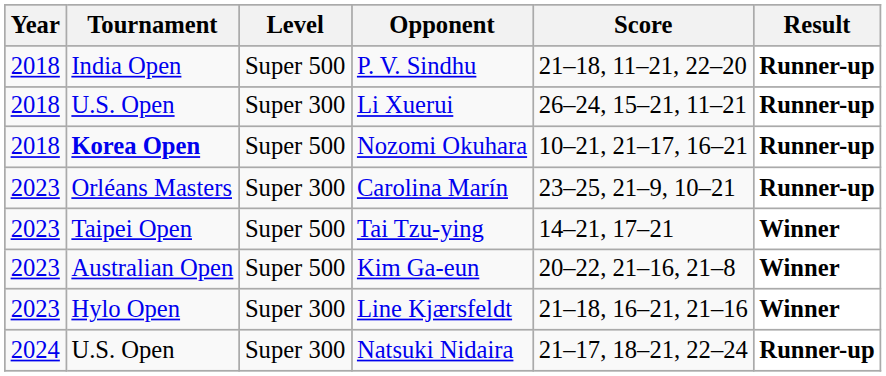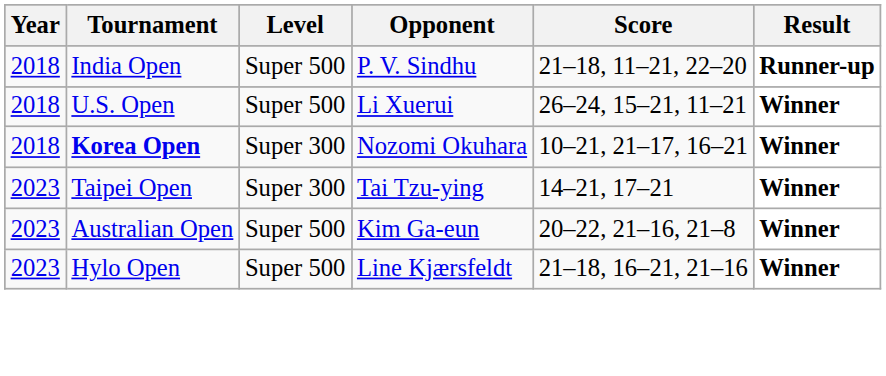 <table class="sortable wikitable" style="font-size: 90%;">
 <tr>
 <th>Year</th>
 <th>Tournament</th>
 <th>Level</th>
 <th>Opponent</th>
 <th>Score</th>
 <th>Result</th>
 </tr>
 <tr>
 <td align="center"><a href='#'>2018</a></td>
 <td align="left"><a href='#'>India Open</a></td>
 <td align="left">Super 500</td>
 <td align="left"> <a href='#'>P. V. Sindhu</a></td>
 <td align="left">21–18, 11–21, 22–20</td>
 <td style="text-align:left; background:white"> <strong>Runner-up</strong></td>
 </tr>
 <tr>
 <td align="center"><a href='#'>2018</a></td>
 <td align="left"><a href='#'>U.S. Open</a></td>
-<td align="left">Super 300</td>
+<td align="left">Super 500</td>
 <td align="left"> <a href='#'>Li Xuerui</a></td>
 <td align="left">26–24, 15–21, 11–21</td>
-<td style="text-align:left; background:white"> <strong>Runner-up</strong></td>
+<td style="text-align:left; background:white"> <strong>Winner</strong></td>
 </tr>
 <tr>
 <td align="center"><a href='#'>2018</a></td>
 <td align="left"><strong><a href='#'>Korea Open</a></strong></td>
-<td align="left">Super 500</td>
+<td align="left">Super 300</td>
 <td align="left"> <a href='#'>Nozomi Okuhara</a></td>
 <td align="left">10–21, 21–17, 16–21</td>
-<td style="text-align:left; background:white"> <strong>Runner-up</strong></td>
-</tr>
-<tr>
-<td align="center"><a href='#'>2023</a></td>
-<td align="left"><a href='#'>Orléans Masters</a></td>
-<td align="left">Super 300</td>
-<td align="left"> <a href='#'>Carolina Marín</a></td>
-<td align="left">23–25, 21–9, 10–21</td>
-<td style="text-align:left; background:white"> <strong>Runner-up</strong></td>
+<td style="text-align:left; background:white"> <strong>Winner</strong></td>
 </tr>
 <tr>
 <td align="center"><a href='#'>2023</a></td>
 <td align="left"><a href='#'>Taipei Open</a></td>
-<td align="left">Super 500</td>
+<td align="left">Super 300</td>
 <td align="left"> <a href='#'>Tai Tzu-ying</a></td>
 <td align="left">14–21, 17–21</td>
 <td style="text-align:left; background:white"> <strong>Winner</strong></td>
 </tr>
 <tr>
 <td align="center"><a href='#'>2023</a></td>
 <td align="left"><a href='#'>Australian Open</a></td>
 <td align="left">Super 500</td>
 <td align="left"> <a href='#'>Kim Ga-eun</a></td>
 <td align="left">20–22, 21–16, 21–8</td>
 <td style="text-align:left; background:white"> <strong>Winner</strong></td>
 </tr>
 <tr>
 <td align="center"><a href='#'>2023</a></td>
 <td align="left"><a href='#'>Hylo Open</a></td>
-<td align="left">Super 300</td>
+<td align="left">Super 500</td>
 <td align="left"> <a href='#'>Line Kjærsfeldt</a></td>
 <td align="left">21–18, 16–21, 21–16</td>
 <td style="text-align:left; background:white"> <strong>Winner</strong></td>
 </tr>
-<tr>
-<td align="center"><a href='#'>2024</a></td>
-<td align="left">U.S. Open</td>
-<td align="left">Super 300</td>
-<td align="left"> <a href='#'>Natsuki Nidaira</a></td>
-<td align="left">21–17, 18–21, 22–24</td>
-<td style="text-align:left; background:white"> <strong>Runner-up</strong></td>
-</tr>
 </table>
